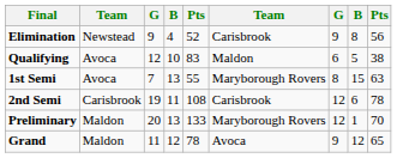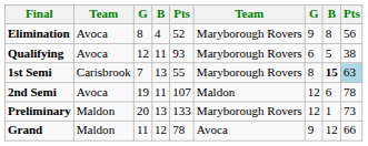 <table class="wikitable">
 <tr>
 <th style="color:green">Final</th>
 <th style="color:green">Team</th>
 <th style="color:green">G</th>
 <th style="color:green">B</th>
 <th style="color:green">Pts</th>
 <th style="color:green">Team</th>
 <th style="color:green">G</th>
 <th style="color:green">B</th>
 <th style="color:green">Pts</th>
 </tr>
 <tr>
 <td><strong>Elimination</strong></td>
-<td>Newstead</td>
-<td>9</td>
+<td>Avoca</td>
+<td>8</td>
 <td>4</td>
 <td>52</td>
-<td>Carisbrook</td>
+<td>Maryborough Rovers</td>
 <td>9</td>
 <td>8</td>
 <td>56</td>
 </tr>
 <tr>
 <td><strong>Qualifying</strong></td>
 <td>Avoca</td>
 <td>12</td>
-<td>10</td>
-<td>83</td>
-<td>Maldon</td>
+<td>11</td>
+<td>93</td>
+<td>Maryborough Rovers</td>
 <td>6</td>
 <td>5</td>
 <td>38</td>
 </tr>
 <tr>
 <td><strong>1st Semi</strong></td>
-<td>Avoca</td>
+<td>Carisbrook</td>
 <td>7</td>
 <td>13</td>
 <td>55</td>
 <td>Maryborough Rovers</td>
 <td>8</td>
-<td>15</td>
-<td>63</td>
+<td><strong>15</strong></td>
+<td style="background: lightblue;">63</td>
 </tr>
 <tr>
 <td><strong>2nd Semi</strong></td>
-<td>Carisbrook</td>
+<td>Avoca</td>
 <td>19</td>
 <td>11</td>
-<td>108</td>
-<td>Carisbrook</td>
+<td>107</td>
+<td>Maldon</td>
 <td>12</td>
 <td>6</td>
 <td>78</td>
 </tr>
 <tr>
 <td><strong>Preliminary</strong></td>
 <td>Maldon</td>
 <td>20</td>
 <td>13</td>
 <td>133</td>
 <td>Maryborough Rovers</td>
 <td>12</td>
 <td>1</td>
-<td>70</td>
+<td>73</td>
 </tr>
 <tr>
 <td><strong>Grand</strong></td>
 <td>Maldon</td>
 <td>11</td>
 <td>12</td>
 <td>78</td>
 <td>Avoca</td>
 <td>9</td>
 <td>12</td>
-<td>65</td>
+<td>66</td>
 </tr>
 </table>
